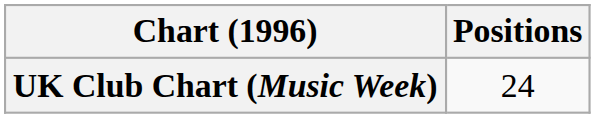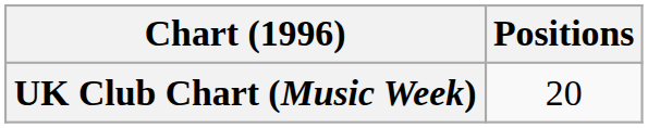 <table class="wikitable plainrowheaders" style="text-align:center">
 <tr>
 <th scope="col">Chart (1996)</th>
 <th scope="col">Positions</th>
 </tr>
 <tr>
 <th scope="row">UK Club Chart (<em>Music Week</em>)</th>
-<td>24</td>
+<td>20</td>
 </tr>
 </table>
